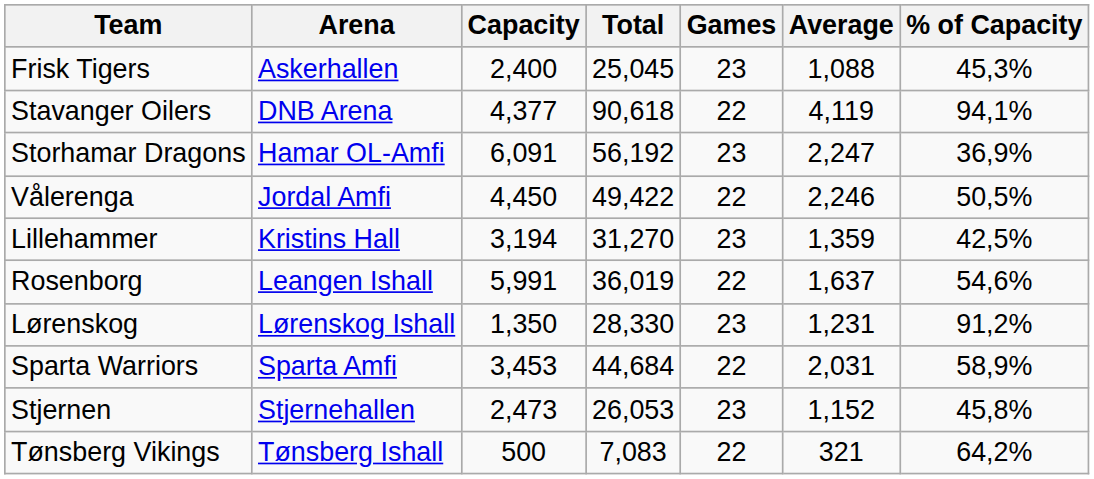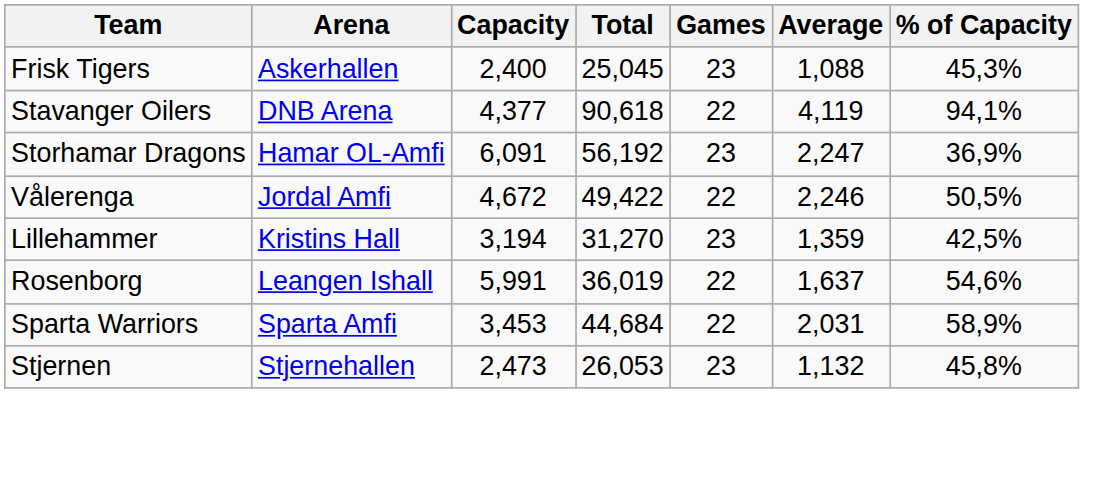 <table class="wikitable sortable">
 <tr>
 <th>Team</th>
 <th>Arena</th>
 <th>Capacity</th>
 <th>Total</th>
 <th>Games</th>
 <th>Average</th>
 <th>% of Capacity</th>
 </tr>
 <tr align="center">
 <td align="left">Frisk Tigers</td>
 <td align="left"><a href='#'>Askerhallen</a></td>
 <td>2,400</td>
 <td>25,045</td>
 <td>23</td>
 <td>1,088</td>
 <td>45,3%</td>
 </tr>
 <tr align="center">
 <td align="left">Stavanger Oilers</td>
 <td align="left"><a href='#'>DNB Arena</a></td>
 <td>4,377</td>
 <td>90,618</td>
 <td>22</td>
 <td>4,119</td>
 <td>94,1%</td>
 </tr>
 <tr align="center">
 <td align="left">Storhamar Dragons</td>
 <td align="left"><a href='#'>Hamar OL-Amfi</a></td>
 <td>6,091</td>
 <td>56,192</td>
 <td>23</td>
 <td>2,247</td>
 <td>36,9%</td>
 </tr>
 <tr align="center">
 <td align="left">Vålerenga</td>
 <td align="left"><a href='#'>Jordal Amfi</a></td>
-<td>4,450</td>
+<td>4,672</td>
 <td>49,422</td>
 <td>22</td>
 <td>2,246</td>
 <td>50,5%</td>
 </tr>
 <tr align="center">
 <td align="left">Lillehammer</td>
 <td align="left"><a href='#'>Kristins Hall</a></td>
 <td>3,194</td>
 <td>31,270</td>
 <td>23</td>
 <td>1,359</td>
 <td>42,5%</td>
 </tr>
 <tr align="center">
 <td align="left">Rosenborg</td>
 <td align="left"><a href='#'>Leangen Ishall</a></td>
 <td>5,991</td>
 <td>36,019</td>
 <td>22</td>
 <td>1,637</td>
 <td>54,6%</td>
 </tr>
 <tr align="center">
-<td align="left">Lørenskog</td>
-<td align="left"><a href='#'>Lørenskog Ishall</a></td>
-<td>1,350</td>
-<td>28,330</td>
-<td>23</td>
-<td>1,231</td>
-<td>91,2%</td>
-</tr>
-<tr align="center">
 <td align="left">Sparta Warriors</td>
 <td align="left"><a href='#'>Sparta Amfi</a></td>
 <td>3,453</td>
 <td>44,684</td>
 <td>22</td>
 <td>2,031</td>
 <td>58,9%</td>
 </tr>
 <tr align="center">
 <td align="left">Stjernen</td>
 <td align="left"><a href='#'>Stjernehallen</a></td>
 <td>2,473</td>
 <td>26,053</td>
 <td>23</td>
-<td>1,152</td>
+<td>1,132</td>
 <td>45,8%</td>
 </tr>
-<tr align="center">
-<td align="left">Tønsberg Vikings</td>
-<td align="left"><a href='#'>Tønsberg Ishall</a></td>
-<td>500</td>
-<td>7,083</td>
-<td>22</td>
-<td>321</td>
-<td>64,2%</td>
-</tr>
 </table>
